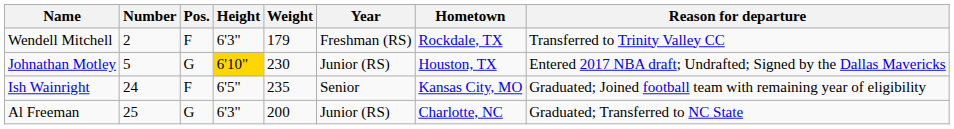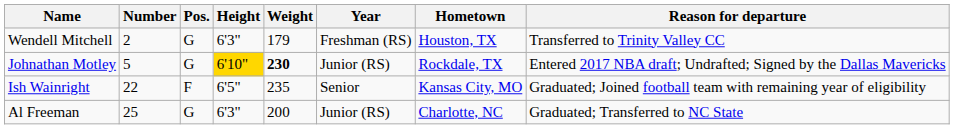 <table class="wikitable sortable" border="1">
 <tr>
 <th>Name</th>
 <th>Number</th>
 <th>Pos.</th>
 <th>Height</th>
 <th>Weight</th>
 <th>Year</th>
 <th>Hometown</th>
 <th class="unsortable">Reason for departure</th>
 </tr>
 <tr>
 <td>Wendell Mitchell</td>
 <td>2</td>
-<td>F</td>
+<td>G</td>
 <td>6'3"</td>
 <td>179</td>
 <td>Freshman (RS)</td>
-<td><a href='#'>Rockdale, TX</a></td>
+<td><a href='#'>Houston, TX</a></td>
 <td>Transferred to <a href='#'>Trinity Valley CC</a></td>
 </tr>
 <tr>
 <td><a href='#'>Johnathan Motley</a></td>
 <td>5</td>
 <td>G</td>
 <td style="background: gold;">6'10"</td>
-<td>230</td>
+<td><strong>230</strong></td>
 <td>Junior (RS)</td>
-<td><a href='#'>Houston, TX</a></td>
+<td><a href='#'>Rockdale, TX</a></td>
 <td>Entered <a href='#'>2017 NBA draft</a>; Undrafted; Signed by the <a href='#'>Dallas Mavericks</a></td>
 </tr>
 <tr>
 <td><a href='#'>Ish Wainright</a></td>
-<td>24</td>
+<td>22</td>
 <td>F</td>
 <td>6'5"</td>
 <td>235</td>
 <td>Senior</td>
 <td><a href='#'>Kansas City, MO</a></td>
 <td>Graduated; Joined <a href='#'>football</a> team with remaining year of eligibility</td>
 </tr>
 <tr>
 <td>Al Freeman</td>
 <td>25</td>
 <td>G</td>
 <td>6'3"</td>
 <td>200</td>
 <td>Junior (RS)</td>
 <td><a href='#'>Charlotte, NC</a></td>
 <td>Graduated; Transferred to <a href='#'>NC State</a></td>
 </tr>
 </table>
